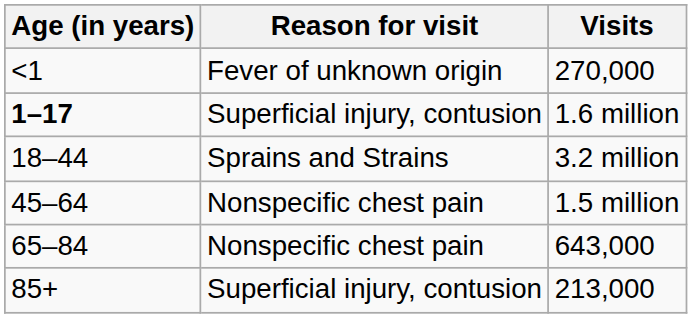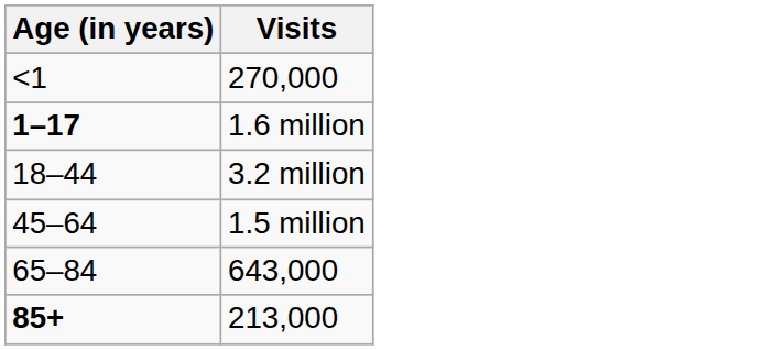 <table class="wikitable sortable">
 <tr>
 <th>Age (in years)</th>
-<th>Reason for visit</th>
 <th>Visits</th>
 </tr>
 <tr>
 <td><1</td>
-<td>Fever of unknown origin</td>
 <td>270,000</td>
 </tr>
 <tr>
 <td><strong>1–17</strong></td>
-<td>Superficial injury, contusion</td>
 <td>1.6 million</td>
 </tr>
 <tr>
 <td>18–44</td>
-<td>Sprains and Strains</td>
 <td>3.2 million</td>
 </tr>
 <tr>
 <td>45–64</td>
-<td>Nonspecific chest pain</td>
 <td>1.5 million</td>
 </tr>
 <tr>
 <td>65–84</td>
-<td>Nonspecific chest pain</td>
 <td>643,000</td>
 </tr>
 <tr>
-<td>85+</td>
-<td>Superficial injury, contusion</td>
+<td><strong>85+</strong></td>
 <td>213,000</td>
 </tr>
 </table>
